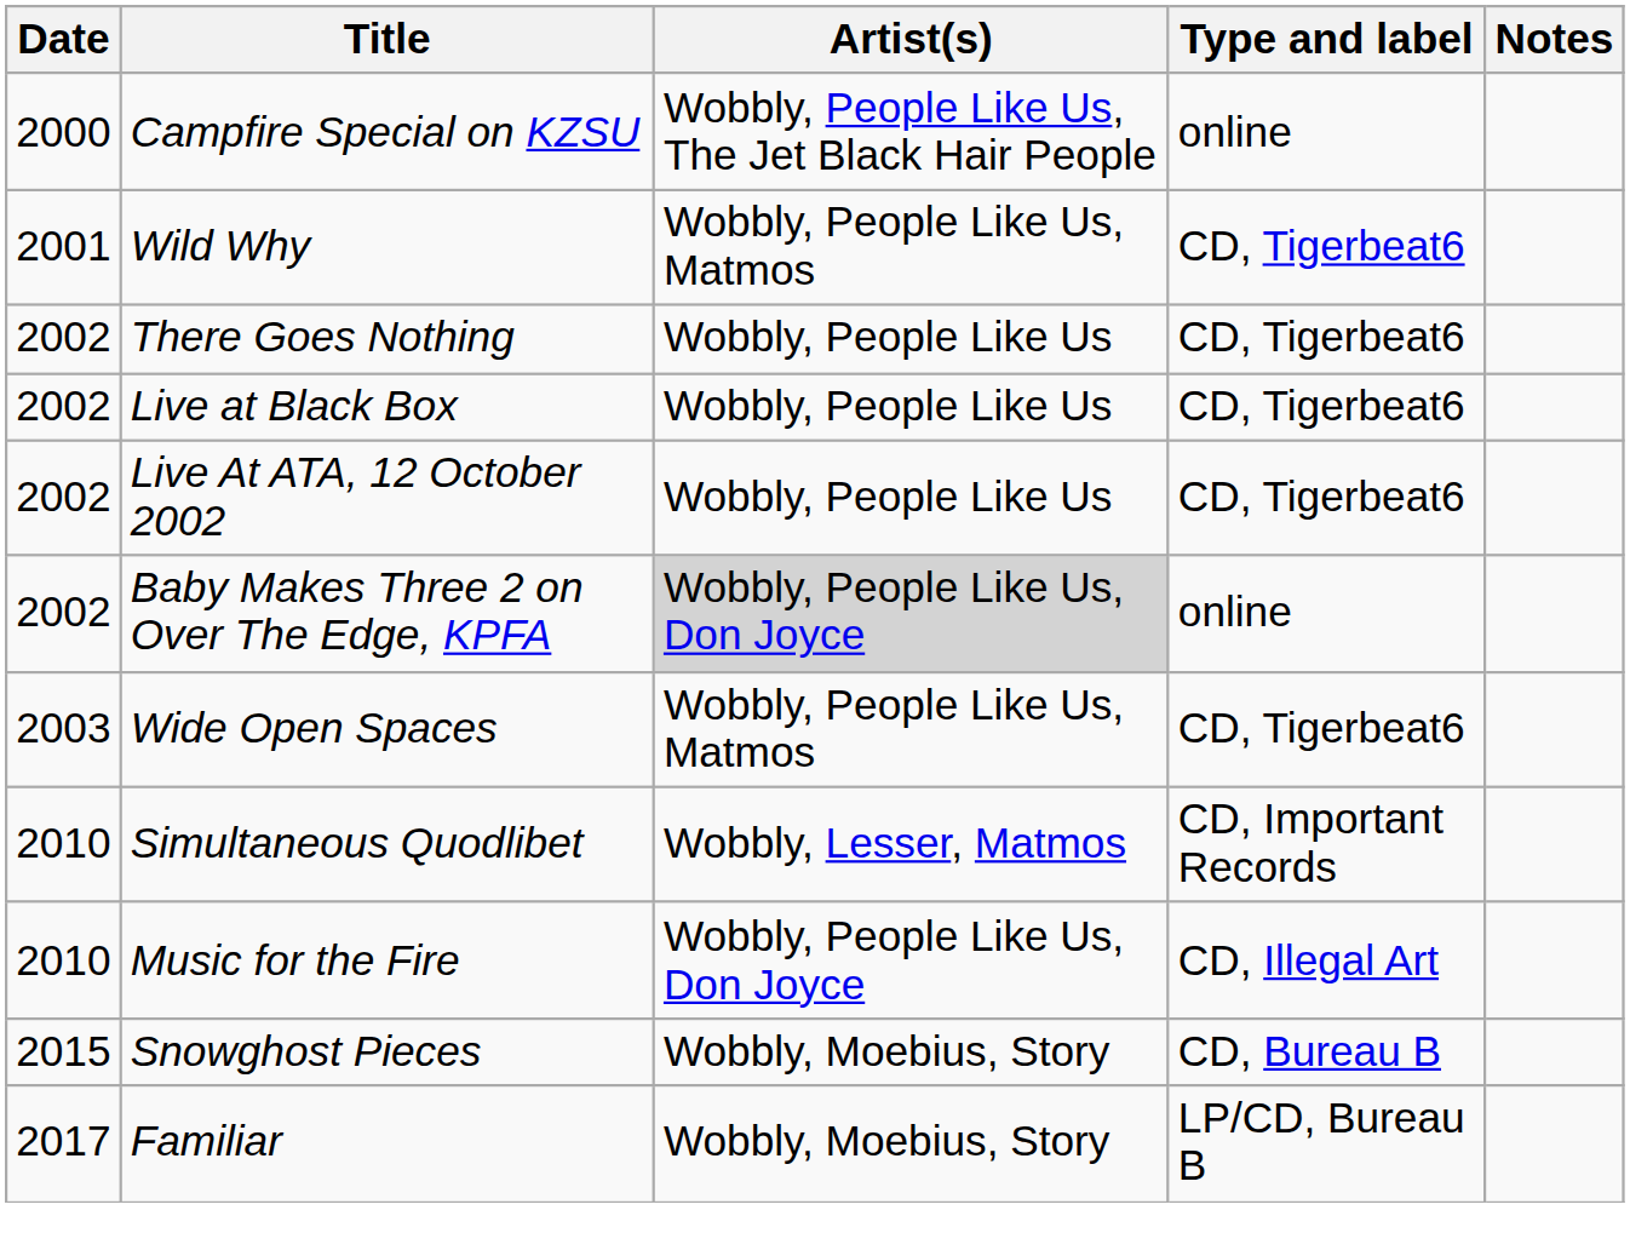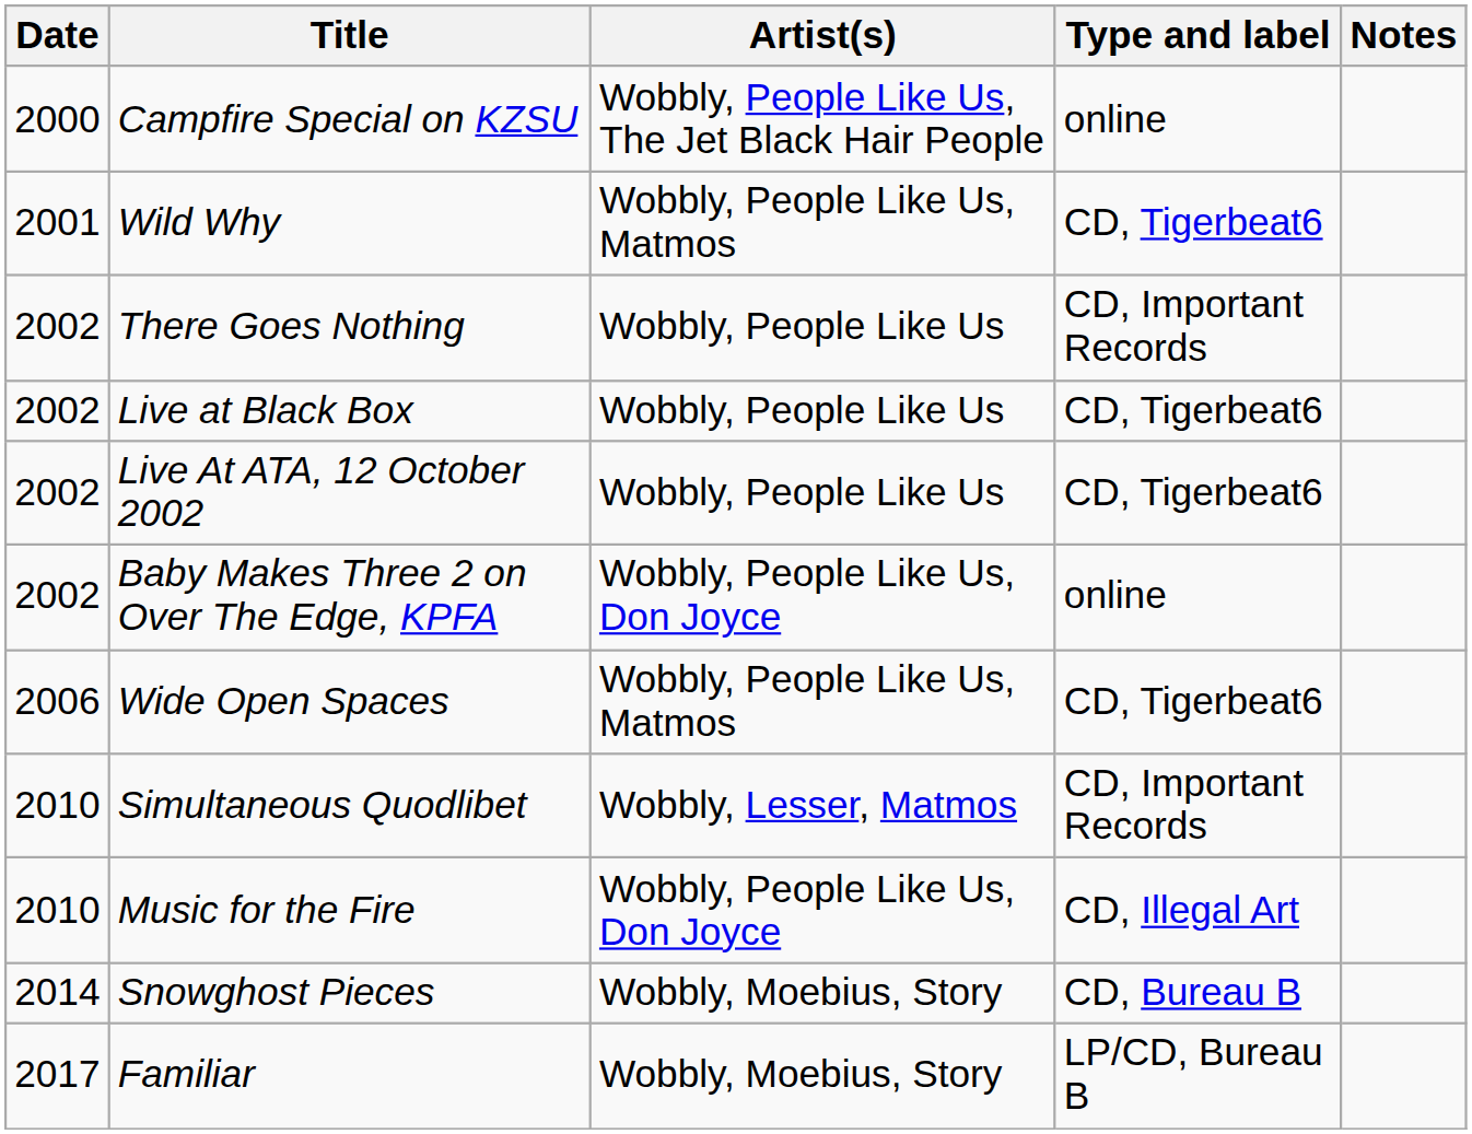 <table class="wikitable sortable">
 <tr>
 <th>Date</th>
 <th>Title</th>
 <th>Artist(s)</th>
 <th>Type and label</th>
 <th>Notes</th>
 </tr>
 <tr>
 <td>2000</td>
 <td><em>Campfire Special on <a href='#'>KZSU</a></em></td>
 <td>Wobbly, <a href='#'>People Like Us</a>, The Jet Black Hair People</td>
 <td>online</td>
 <td></td>
 </tr>
 <tr>
 <td>2001</td>
 <td><em>Wild Why</em></td>
 <td>Wobbly, People Like Us, Matmos</td>
 <td>CD, <a href='#'>Tigerbeat6</a></td>
 <td></td>
 </tr>
 <tr>
 <td>2002</td>
 <td><em>There Goes Nothing</em></td>
 <td>Wobbly, People Like Us</td>
-<td>CD, Tigerbeat6</td>
+<td>CD, Important Records</td>
 <td></td>
 </tr>
 <tr>
 <td>2002</td>
 <td><em>Live at Black Box</em></td>
 <td>Wobbly, People Like Us</td>
 <td>CD, Tigerbeat6</td>
 <td></td>
 </tr>
 <tr>
 <td>2002</td>
 <td><em>Live At ATA, 12 October 2002</em></td>
 <td>Wobbly, People Like Us</td>
 <td>CD, Tigerbeat6</td>
 <td></td>
 </tr>
 <tr>
 <td>2002</td>
 <td><em>Baby Makes Three 2 on Over The Edge, <a href='#'>KPFA</a></em></td>
-<td style="background: lightgrey;">Wobbly, People Like Us, <a href='#'>Don Joyce</a></td>
+<td>Wobbly, People Like Us, <a href='#'>Don Joyce</a></td>
 <td>online</td>
 <td></td>
 </tr>
 <tr>
-<td>2003</td>
+<td>2006</td>
 <td><em>Wide Open Spaces</em></td>
 <td>Wobbly, People Like Us, Matmos</td>
 <td>CD, Tigerbeat6</td>
 <td></td>
 </tr>
 <tr>
 <td>2010</td>
 <td><em>Simultaneous Quodlibet</em></td>
 <td>Wobbly, <a href='#'>Lesser</a>, <a href='#'>Matmos</a></td>
 <td>CD, Important Records</td>
 <td></td>
 </tr>
 <tr>
 <td>2010</td>
 <td><em>Music for the Fire</em></td>
 <td>Wobbly, People Like Us, <a href='#'>Don Joyce</a></td>
 <td>CD, <a href='#'>Illegal Art</a></td>
 <td></td>
 </tr>
 <tr>
-<td>2015</td>
+<td>2014</td>
 <td><em>Snowghost Pieces</em></td>
 <td>Wobbly, Moebius, Story</td>
 <td>CD, <a href='#'>Bureau B</a></td>
 <td></td>
 </tr>
 <tr>
 <td>2017</td>
 <td><em>Familiar</em></td>
 <td>Wobbly, Moebius, Story</td>
 <td>LP/CD, Bureau B</td>
 <td></td>
 </tr>
 </table>
